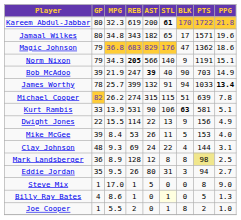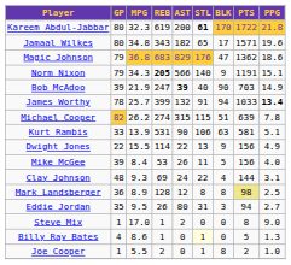 <table class="wikitable sortable" style="font-size:90%; text-align:center; white-space:nowrap;">
 <tr>
 <th style="color:#ffcd35;background:#6137ad;">Player</th>
 <th style="color:#ffcd35;background:#6137ad;">GP</th>
 <th style="color:#ffcd35;background:#6137ad;">MPG</th>
 <th style="color:#ffcd35;background:#6137ad;">REB</th>
 <th style="color:#ffcd35;background:#6137ad;">AST</th>
 <th style="color:#ffcd35;background:#6137ad;">STL</th>
 <th style="color:#ffcd35;background:#6137ad;">BLK</th>
 <th style="color:#ffcd35;background:#6137ad;">PTS</th>
 <th style="color:#ffcd35;background:#6137ad;">PPG</th>
 </tr>
 <tr align="center">
 <td><a href='#'>Kareem Abdul-Jabbar</a></td>
 <td>80</td>
 <td>32.3</td>
 <td>619</td>
 <td>200</td>
 <td><strong>61</strong></td>
 <td style="background:#ffcd35;color:#6137ad;">170</td>
 <td style="background:#ffcd35;color:#6137ad;">1722</td>
 <td style="background:#ffcd35;color:#6137ad;">21.8</td>
 </tr>
 <tr align="center">
 <td><a href='#'>Jamaal Wilkes</a></td>
 <td>80</td>
 <td>34.8</td>
 <td>343</td>
 <td>182</td>
 <td>65</td>
 <td>17</td>
 <td>1571</td>
 <td>19.6</td>
 </tr>
 <tr align="center">
 <td><a href='#'>Magic Johnson</a></td>
 <td>79</td>
 <td style="background:#ffcd35;color:#6137ad;">36.8</td>
 <td style="background:#ffcd35;color:#6137ad;">683</td>
 <td style="background:#ffcd35;color:#6137ad;">829</td>
 <td style="background:#ffcd35;color:#6137ad;">176</td>
 <td>47</td>
 <td>1362</td>
 <td>18.6</td>
 </tr>
 <tr align="center">
 <td><a href='#'>Norm Nixon</a></td>
 <td>79</td>
 <td>34.3</td>
 <td><strong>205</strong></td>
 <td>566</td>
 <td>140</td>
 <td>9</td>
 <td>1191</td>
 <td>15.1</td>
 </tr>
 <tr align="center">
 <td><a href='#'>Bob McAdoo</a></td>
 <td>39</td>
 <td>21.9</td>
 <td>247</td>
 <td><strong>39</strong></td>
 <td>40</td>
 <td>90</td>
 <td>703</td>
 <td>14.9</td>
 </tr>
 <tr align="center">
 <td><a href='#'>James Worthy</a></td>
 <td>78</td>
 <td>25.7</td>
 <td>399</td>
 <td>132</td>
 <td>91</td>
 <td>94</td>
 <td>1033</td>
 <td><strong>13.4</strong></td>
 </tr>
 <tr align="center">
 <td><a href='#'>Michael Cooper</a></td>
 <td style="background:#ffcd35;color:#6137ad;">82</td>
 <td>26.2</td>
 <td>274</td>
 <td>315</td>
 <td>115</td>
 <td>51</td>
 <td>639</td>
 <td>7.8</td>
 </tr>
 <tr align="center">
 <td><a href='#'>Kurt Rambis</a></td>
 <td>33</td>
 <td>13.9</td>
 <td>531</td>
 <td>90</td>
 <td>106</td>
-<td><strong>63</strong></td>
+<td>63</td>
 <td>581</td>
 <td>5.1</td>
 </tr>
 <tr align="center">
 <td><a href='#'>Dwight Jones</a></td>
 <td>22</td>
 <td>15.5</td>
 <td>114</td>
 <td>22</td>
 <td>13</td>
 <td>9</td>
 <td>156</td>
 <td>4.9</td>
 </tr>
 <tr align="center">
 <td><a href='#'>Mike McGee</a></td>
 <td>39</td>
 <td>8.4</td>
 <td>53</td>
 <td>26</td>
 <td>11</td>
 <td>5</td>
-<td>153</td>
+<td>156</td>
 <td>4.0</td>
 </tr>
 <tr align="center">
 <td><a href='#'>Clay Johnson</a></td>
 <td>48</td>
 <td>9.3</td>
 <td>69</td>
 <td>24</td>
 <td>22</td>
 <td>4</td>
 <td>144</td>
 <td>3.1</td>
 </tr>
 <tr align="center">
 <td><a href='#'>Mark Landsberger</a></td>
 <td>36</td>
 <td>8.9</td>
 <td>128</td>
 <td>12</td>
 <td>8</td>
 <td>8</td>
 <td style="background: khaki;">98</td>
 <td>2.5</td>
 </tr>
 <tr align="center">
 <td><a href='#'>Eddie Jordan</a></td>
 <td>35</td>
 <td>9.5</td>
 <td>26</td>
 <td>80</td>
 <td>31</td>
 <td>3</td>
 <td>94</td>
 <td>2.7</td>
 </tr>
 <tr align="center">
 <td><a href='#'>Steve Mix</a></td>
 <td>1</td>
 <td>17.0</td>
 <td>1</td>
-<td>5</td>
+<td>2</td>
 <td>0</td>
 <td>0</td>
 <td>8</td>
 <td>9.0</td>
 </tr>
 <tr align="center">
 <td><a href='#'>Billy Ray Bates</a></td>
 <td>4</td>
 <td>8.6</td>
 <td>1</td>
 <td>0</td>
 <td style="background: lightyellow;">1</td>
 <td>0</td>
 <td>5</td>
 <td>1.3</td>
 </tr>
 <tr align="center">
 <td><a href='#'>Joe Cooper</a></td>
 <td>1</td>
 <td>5.5</td>
 <td>2</td>
 <td>0</td>
 <td>1</td>
 <td>8</td>
 <td>2</td>
 <td>1.0</td>
 </tr>
 <tr align="center">
 </tr>
 </table>
